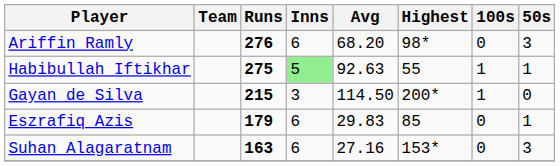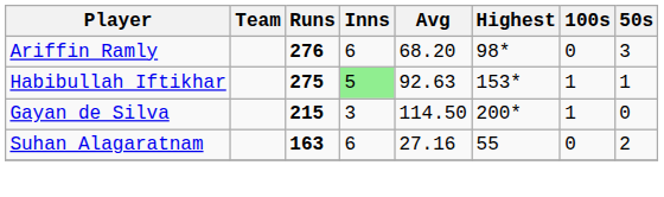 <table class="wikitable">
 <tr>
 <th>Player</th>
 <th>Team</th>
 <th>Runs</th>
 <th>Inns</th>
 <th>Avg</th>
 <th>Highest</th>
 <th>100s</th>
 <th>50s</th>
 </tr>
 <tr>
 <td><a href='#'>Ariffin Ramly</a></td>
 <td></td>
 <td><strong>276</strong></td>
 <td>6</td>
 <td>68.20</td>
 <td>98*</td>
 <td>0</td>
 <td>3</td>
 </tr>
 <tr>
 <td><a href='#'>Habibullah Iftikhar</a></td>
 <td></td>
 <td><strong>275</strong></td>
 <td style="background: lightgreen;">5</td>
 <td>92.63</td>
-<td>55</td>
+<td>153*</td>
 <td>1</td>
 <td>1</td>
 </tr>
 <tr>
 <td><a href='#'>Gayan de Silva</a></td>
 <td></td>
 <td><strong>215</strong></td>
 <td>3</td>
 <td>114.50</td>
 <td>200*</td>
 <td>1</td>
 <td>0</td>
 </tr>
 <tr>
-<td><a href='#'>Eszrafiq Azis</a></td>
-<td></td>
-<td><strong>179</strong></td>
-<td>6</td>
-<td>29.83</td>
-<td>85</td>
-<td>0</td>
-<td>1</td>
-</tr>
-<tr>
 <td><a href='#'>Suhan Alagaratnam</a></td>
 <td></td>
 <td><strong>163</strong></td>
 <td>6</td>
 <td>27.16</td>
-<td>153*</td>
+<td>55</td>
 <td>0</td>
-<td>3</td>
+<td>2</td>
 </tr>
 <tr>
 </tr>
 </table>
